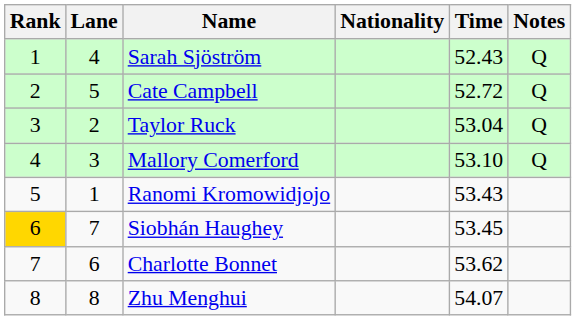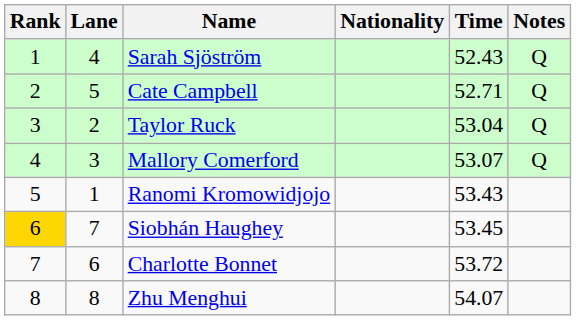 <table class="wikitable sortable" style="text-align:center">
 <tr>
 <th>Rank</th>
 <th>Lane</th>
 <th>Name</th>
 <th>Nationality</th>
 <th>Time</th>
 <th>Notes</th>
 </tr>
 <tr bgcolor=ccffcc>
 <td>1</td>
 <td>4</td>
 <td align=left><a href='#'>Sarah Sjöström</a></td>
 <td align=left></td>
 <td>52.43</td>
 <td>Q</td>
 </tr>
 <tr bgcolor=ccffcc>
 <td>2</td>
 <td>5</td>
 <td align=left><a href='#'>Cate Campbell</a></td>
 <td align=left></td>
-<td>52.72</td>
+<td>52.71</td>
 <td>Q</td>
 </tr>
 <tr bgcolor=ccffcc>
 <td>3</td>
 <td>2</td>
 <td align=left><a href='#'>Taylor Ruck</a></td>
 <td align=left></td>
 <td>53.04</td>
 <td>Q</td>
 </tr>
 <tr bgcolor=ccffcc>
 <td>4</td>
 <td>3</td>
 <td align=left><a href='#'>Mallory Comerford</a></td>
 <td align=left></td>
-<td>53.10</td>
+<td>53.07</td>
 <td>Q</td>
 </tr>
 <tr>
 <td>5</td>
 <td>1</td>
 <td align=left><a href='#'>Ranomi Kromowidjojo</a></td>
 <td align=left></td>
 <td>53.43</td>
 <td></td>
 </tr>
 <tr>
 <td style="background: gold;">6</td>
 <td>7</td>
 <td align=left><a href='#'>Siobhán Haughey</a></td>
 <td align=left></td>
 <td>53.45</td>
 <td></td>
 </tr>
 <tr>
 <td>7</td>
 <td>6</td>
 <td align=left><a href='#'>Charlotte Bonnet</a></td>
 <td align=left></td>
-<td>53.62</td>
+<td>53.72</td>
 <td></td>
 </tr>
 <tr>
 <td>8</td>
 <td>8</td>
 <td align=left><a href='#'>Zhu Menghui</a></td>
 <td align=left></td>
 <td>54.07</td>
 <td></td>
 </tr>
 </table>
